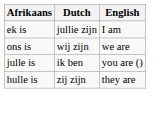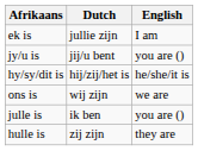 <table class="wikitable">
 <tr>
 <th>Afrikaans</th>
 <th>Dutch</th>
 <th>English</th>
 </tr>
 <tr>
 <td>ek is</td>
 <td>jullie zĳn</td>
 <td>I am</td>
+</tr>
+<tr>
+<td>jy/u is</td>
+<td>jĳ/u bent</td>
+<td>you are ()</td>
+</tr>
+<tr>
+<td>hy/sy/dit is</td>
+<td>hĳ/zĳ/het is</td>
+<td>he/she/it is</td>
 </tr>
 <tr>
 <td>ons is</td>
 <td>wĳ zĳn</td>
 <td>we are</td>
 </tr>
 <tr>
 <td>julle is</td>
 <td>ik ben</td>
 <td>you are ()</td>
 </tr>
 <tr>
 <td>hulle is</td>
 <td>zĳ zĳn</td>
 <td>they are</td>
 </tr>
 </table>
